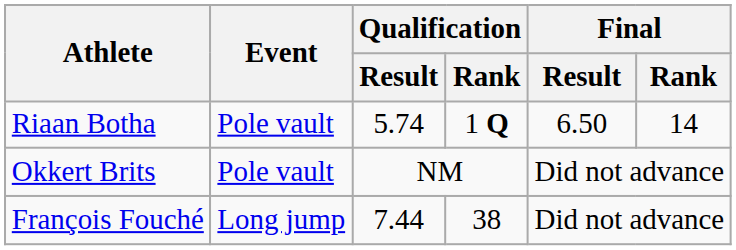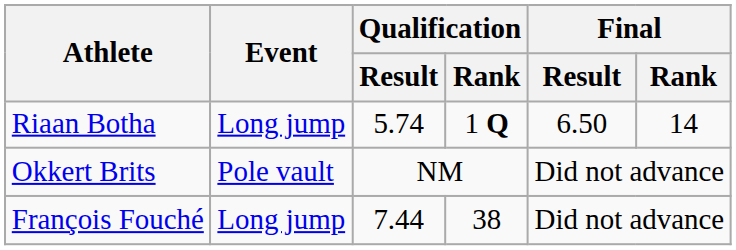 <table class=wikitable style=font-size:90%>
 <tr>
 <th rowspan=2>Athlete</th>
 <th rowspan=2>Event</th>
 <th colspan=2>Qualification</th>
 <th colspan=2>Final</th>
 </tr>
 <tr>
 <th>Result</th>
 <th>Rank</th>
 <th>Result</th>
 <th>Rank</th>
 </tr>
 <tr>
 <td><a href='#'>Riaan Botha</a></td>
-<td><a href='#'>Pole vault</a></td>
+<td><a href='#'>Long jump</a></td>
 <td align=center>5.74</td>
 <td align=center>1 <strong>Q</strong></td>
 <td align=center>6.50</td>
 <td align=center>14</td>
 </tr>
 <tr>
 <td><a href='#'>Okkert Brits</a></td>
 <td><a href='#'>Pole vault</a></td>
 <td align=center colspan=2>NM</td>
 <td align=center colspan=2>Did not advance</td>
 </tr>
 <tr>
 <td><a href='#'>François Fouché</a></td>
 <td><a href='#'>Long jump</a></td>
 <td align=center>7.44</td>
 <td align=center>38</td>
 <td align=center colspan=2>Did not advance</td>
 </tr>
 </table>
